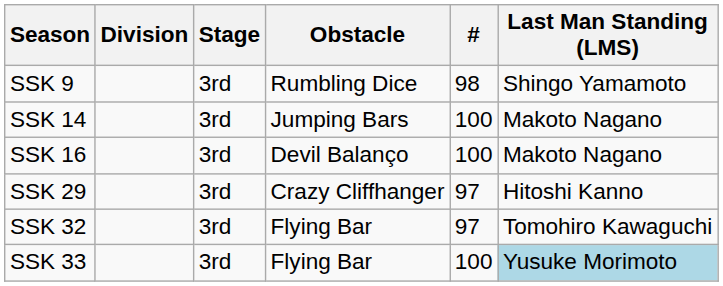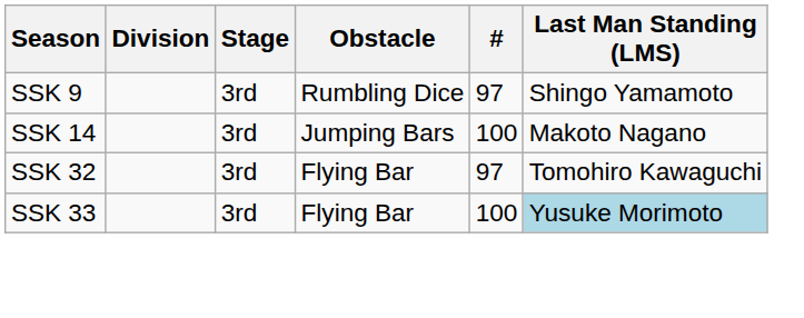 <table class="wikitable defaultcenter">
 <tr>
 <th>Season</th>
 <th>Division</th>
 <th>Stage</th>
 <th>Obstacle</th>
 <th>#</th>
 <th>Last Man Standing<br>(LMS)</th>
 </tr>
 <tr>
 <td> SSK 9</td>
 <td></td>
 <td>3rd</td>
 <td>Rumbling Dice</td>
-<td>98</td>
+<td>97</td>
 <td>Shingo Yamamoto</td>
 </tr>
 <tr>
 <td> SSK 14</td>
 <td></td>
 <td>3rd</td>
 <td>Jumping Bars</td>
 <td>100</td>
 <td>Makoto Nagano</td>
-</tr>
-<tr>
-<td> SSK 16</td>
-<td></td>
-<td>3rd</td>
-<td>Devil Balanço</td>
-<td>100</td>
-<td>Makoto Nagano</td>
-</tr>
-<tr>
-<td> SSK 29</td>
-<td></td>
-<td>3rd</td>
-<td>Crazy Cliffhanger</td>
-<td>97</td>
-<td>Hitoshi Kanno</td>
 </tr>
 <tr>
 <td> SSK 32</td>
 <td></td>
 <td>3rd</td>
 <td>Flying Bar</td>
 <td>97</td>
 <td>Tomohiro Kawaguchi</td>
 </tr>
 <tr>
 <td> SSK 33</td>
 <td></td>
 <td>3rd</td>
 <td>Flying Bar</td>
 <td>100</td>
 <td style="background: lightblue;">Yusuke Morimoto</td>
 </tr>
 </table>
